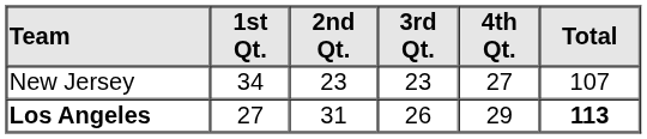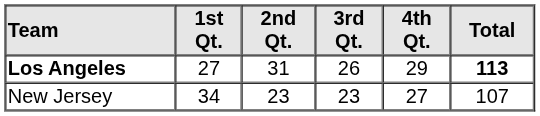 <table border=1 cellspacing=0 width=425 style="margin-left:3em;">
 <tr style="text-align:center; background-color:#e6e6e6;">
 <th align=left width=16%>Team</th>
 <th width=6%>1st Qt.</th>
 <th width=6%>2nd Qt.</th>
 <th width=6%>3rd Qt.</th>
 <th width=6%>4th Qt.</th>
 <th width=6%>Total</th>
 </tr>
 <tr style="text-align:center;">
+<td align=left><strong>Los Angeles</strong></td>
+<td>27</td>
+<td>31</td>
+<td>26</td>
+<td>29</td>
+<td><strong>113</strong></td>
+</tr>
+<tr style="text-align:center;">
 <td align=left>New Jersey</td>
 <td>34</td>
 <td>23</td>
 <td>23</td>
 <td>27</td>
 <td>107</td>
 </tr>
 <tr style="text-align:center;">
-<td align=left><strong>Los Angeles</strong></td>
-<td>27</td>
-<td>31</td>
-<td>26</td>
-<td>29</td>
-<td><strong>113</strong></td>
-</tr>
-<tr style="text-align:center;">
 </tr>
 </table>
